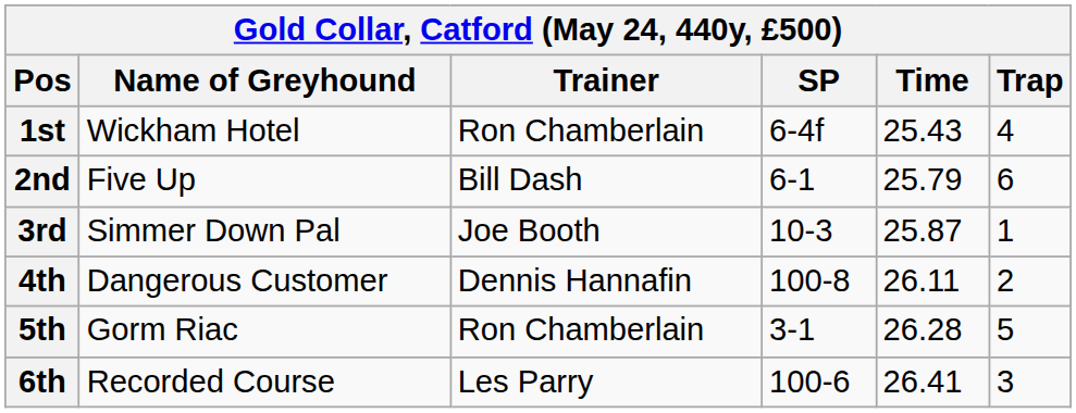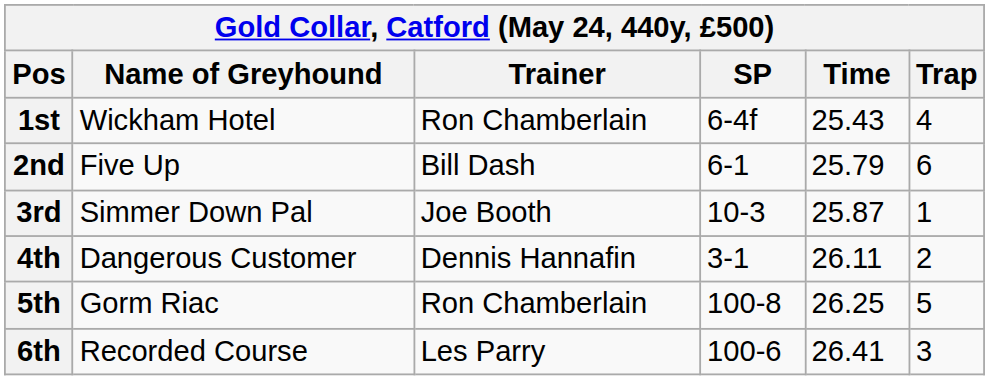 <table class="wikitable">
 <tr>
 <th colspan="6"><a href='#'>Gold Collar</a>, <a href='#'>Catford</a> (May 24, 440y, £500)</th>
 </tr>
 <tr>
 <th width=30>Pos</th>
 <th width=180>Name of Greyhound</th>
 <th width=150>Trainer</th>
 <th width=50>SP</th>
 <th width=50>Time</th>
 <th width=30>Trap</th>
 </tr>
 <tr>
 <th>1st</th>
 <td>Wickham Hotel</td>
 <td>Ron Chamberlain</td>
 <td>6-4f</td>
 <td>25.43</td>
 <td>4</td>
 </tr>
 <tr>
 <th>2nd</th>
 <td>Five Up</td>
 <td>Bill Dash</td>
 <td>6-1</td>
 <td>25.79</td>
 <td>6</td>
 </tr>
 <tr>
 <th>3rd</th>
 <td>Simmer Down Pal</td>
 <td>Joe Booth</td>
 <td>10-3</td>
 <td>25.87</td>
 <td>1</td>
 </tr>
 <tr>
 <th>4th</th>
 <td>Dangerous Customer</td>
 <td>Dennis Hannafin</td>
-<td>100-8</td>
+<td>3-1</td>
 <td>26.11</td>
 <td>2</td>
 </tr>
 <tr>
 <th>5th</th>
 <td>Gorm Riac</td>
 <td>Ron Chamberlain</td>
-<td>3-1</td>
-<td>26.28</td>
+<td>100-8</td>
+<td>26.25</td>
 <td>5</td>
 </tr>
 <tr>
 <th>6th</th>
 <td>Recorded Course</td>
 <td>Les Parry</td>
 <td>100-6</td>
 <td>26.41</td>
 <td>3</td>
 </tr>
 </table>
